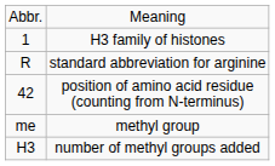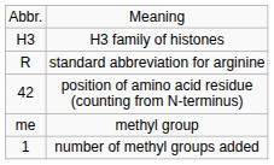 <table class="wikitable" style="text-align:center">
 <tr>
 <td>Abbr.</td>
 <td>Meaning</td>
 </tr>
 <tr>
-<td>1</td>
+<td>H3</td>
 <td>H3 family of histones</td>
 </tr>
 <tr>
 <td>R</td>
 <td>standard abbreviation for arginine</td>
 </tr>
 <tr>
 <td>42</td>
 <td>position of amino acid residue<br>(counting from N-terminus)</td>
 </tr>
 <tr>
 <td>me</td>
 <td>methyl group</td>
 </tr>
 <tr>
-<td>H3</td>
+<td>1</td>
 <td>number of methyl groups added</td>
 </tr>
 </table>
